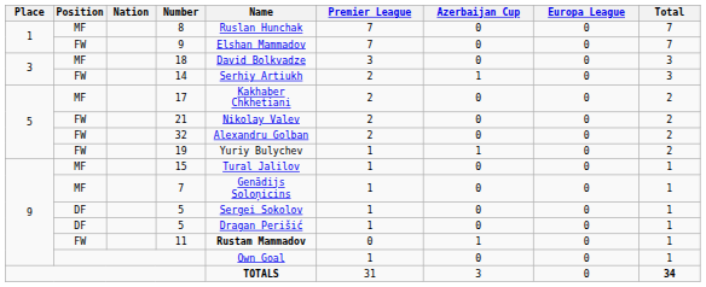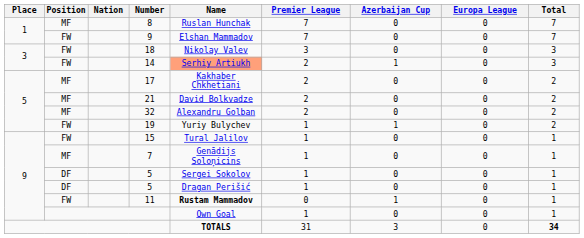 <table class="wikitable" style="font-size: 95%; text-align: center;">
 <tr>
 <th width=60>Place</th>
 <th width=60>Position</th>
 <th width=60>Nation</th>
 <th width=60>Number</th>
 <th width=150>Name</th>
 <th width=150><a href='#'>Premier League</a></th>
 <th width=150><a href='#'>Azerbaijan Cup</a></th>
 <th width=150><a href='#'>Europa League</a></th>
 <th width=80>Total</th>
 </tr>
 <tr>
 <td rowspan="2">1</td>
 <td>MF</td>
 <td></td>
 <td>8</td>
 <td><a href='#'>Ruslan Hunchak</a></td>
 <td>7</td>
 <td>0</td>
 <td>0</td>
 <td>7</td>
 </tr>
 <tr>
 <td>FW</td>
 <td></td>
 <td>9</td>
 <td><a href='#'>Elshan Mammadov</a></td>
 <td>7</td>
 <td>0</td>
 <td>0</td>
 <td>7</td>
 </tr>
 <tr>
 <td rowspan="2">3</td>
-<td>MF</td>
+<td>FW</td>
 <td></td>
 <td>18</td>
-<td><a href='#'>David Bolkvadze</a></td>
+<td><a href='#'>Nikolay Valev</a></td>
 <td>3</td>
 <td>0</td>
 <td>0</td>
 <td>3</td>
 </tr>
 <tr>
 <td>FW</td>
 <td></td>
 <td>14</td>
-<td><a href='#'>Serhiy Artiukh</a></td>
+<td style="background: lightsalmon;"><a href='#'>Serhiy Artiukh</a></td>
 <td>2</td>
 <td>1</td>
 <td>0</td>
 <td>3</td>
 </tr>
 <tr>
 <td rowspan="4">5</td>
 <td>MF</td>
 <td></td>
 <td>17</td>
 <td><a href='#'>Kakhaber Chkhetiani</a></td>
 <td>2</td>
 <td>0</td>
 <td>0</td>
 <td>2</td>
 </tr>
 <tr>
-<td>FW</td>
+<td>MF</td>
 <td></td>
 <td>21</td>
-<td><a href='#'>Nikolay Valev</a></td>
+<td><a href='#'>David Bolkvadze</a></td>
 <td>2</td>
 <td>0</td>
 <td>0</td>
 <td>2</td>
 </tr>
 <tr>
-<td>FW</td>
+<td>MF</td>
 <td></td>
 <td>32</td>
 <td><a href='#'>Alexandru Golban</a></td>
 <td>2</td>
 <td>0</td>
 <td>0</td>
 <td>2</td>
 </tr>
 <tr>
 <td>FW</td>
 <td></td>
 <td>19</td>
 <td>Yuriy Bulychev</td>
 <td>1</td>
 <td>1</td>
 <td>0</td>
 <td>2</td>
 </tr>
 <tr>
 <td rowspan="6">9</td>
-<td>MF</td>
+<td>FW</td>
 <td></td>
 <td>15</td>
 <td><a href='#'>Tural Jalilov</a></td>
 <td>1</td>
 <td>0</td>
 <td>0</td>
 <td>1</td>
 </tr>
 <tr>
 <td>MF</td>
 <td></td>
 <td>7</td>
 <td><a href='#'>Genādijs Soloņicins</a></td>
 <td>1</td>
 <td>0</td>
 <td>0</td>
 <td>1</td>
 </tr>
 <tr>
 <td>DF</td>
 <td></td>
 <td>5</td>
 <td><a href='#'>Sergei Sokolov</a></td>
 <td>1</td>
 <td>0</td>
 <td>0</td>
 <td>1</td>
 </tr>
 <tr>
 <td>DF</td>
 <td></td>
 <td>5</td>
 <td><a href='#'>Dragan Perišić</a></td>
 <td>1</td>
 <td>0</td>
 <td>0</td>
 <td>1</td>
 </tr>
 <tr>
 <td>FW</td>
 <td></td>
 <td>11</td>
 <td><strong>Rustam Mammadov</strong></td>
 <td>0</td>
 <td>1</td>
 <td>0</td>
 <td>1</td>
 </tr>
 <tr>
 <td colspan="3"></td>
 <td><a href='#'>Own Goal</a></td>
 <td>1</td>
 <td>0</td>
 <td>0</td>
 <td>1</td>
 </tr>
 <tr>
 <td colspan="4"></td>
 <td><strong>TOTALS</strong></td>
 <td>31</td>
 <td>3</td>
 <td>0</td>
 <td><strong>34</strong></td>
 </tr>
 </table>
